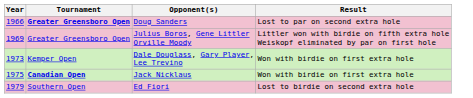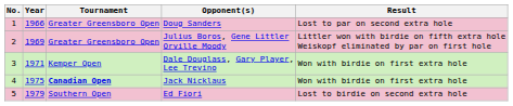 <table class="wikitable" style="font-size:95%;">
 <tr>
+<th>No.</th>
 <th>Year</th>
 <th>Tournament</th>
 <th>Opponent(s)</th>
 <th>Result</th>
 </tr>
 <tr style="background:#F2C1D1;">
+<td align=center>1</td>
 <td><a href='#'>1966</a></td>
-<td><strong><a href='#'>Greater Greensboro Open</a></strong></td>
+<td><a href='#'>Greater Greensboro Open</a></td>
 <td> <a href='#'>Doug Sanders</a></td>
 <td>Lost to par on second extra hole</td>
 </tr>
 <tr style="background:#F2C1D1;">
+<td align=center>2</td>
 <td><a href='#'>1969</a></td>
 <td><a href='#'>Greater Greensboro Open</a></td>
 <td> <a href='#'>Julius Boros</a>,  <a href='#'>Gene Littler</a><br> <a href='#'>Orville Moody</a></td>
 <td>Littler won with birdie on fifth extra hole<br>Weiskopf eliminated by par on first hole</td>
 </tr>
 <tr style="background:#D0F0C0;">
-<td><a href='#'>1973</a></td>
+<td align=center>3</td>
+<td><a href='#'>1971</a></td>
 <td><a href='#'>Kemper Open</a></td>
 <td> <a href='#'>Dale Douglass</a>,  <a href='#'>Gary Player</a>,<br> <a href='#'>Lee Trevino</a></td>
 <td>Won with birdie on first extra hole</td>
 </tr>
 <tr style="background:#D0F0C0;">
+<td align=center>4</td>
 <td><a href='#'>1975</a></td>
 <td><strong><a href='#'>Canadian Open</a></strong></td>
 <td> <a href='#'>Jack Nicklaus</a></td>
 <td>Won with birdie on first extra hole</td>
 </tr>
 <tr style="background:#F2C1D1;">
+<td align=center>5</td>
 <td><a href='#'>1979</a></td>
 <td><a href='#'>Southern Open</a></td>
 <td> <a href='#'>Ed Fiori</a></td>
 <td>Lost to birdie on second extra hole</td>
 </tr>
 </table>
